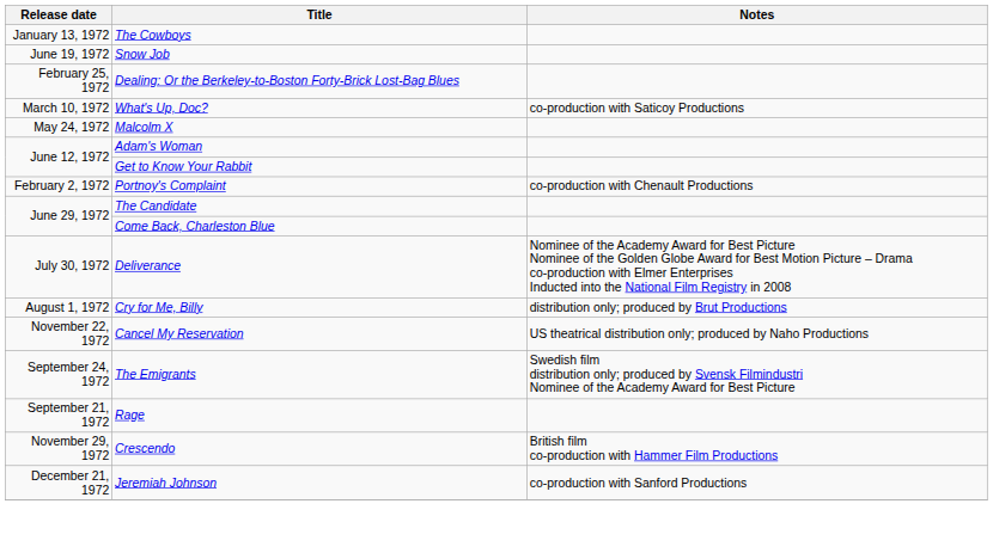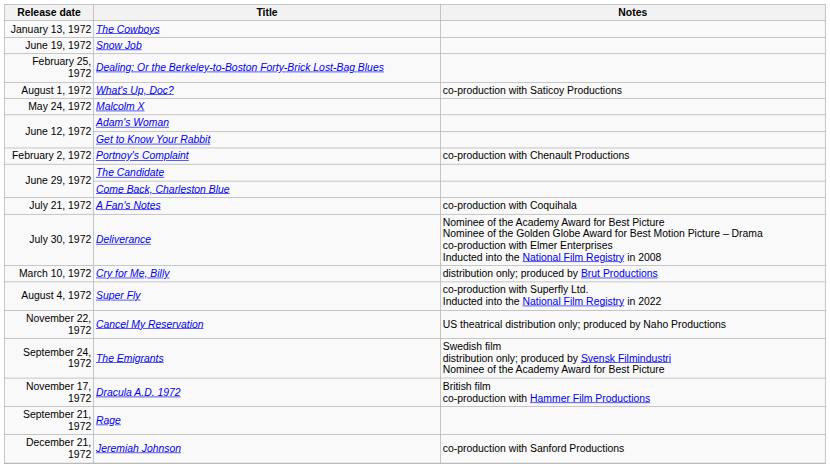 <table class="wikitable sortable" style="width:100%;">
 <tr>
 <th scope="col" style="width:130px;">Release date</th>
 <th>Title</th>
 <th>Notes</th>
 </tr>
 <tr>
 <td style="text-align:right;">January 13, 1972</td>
 <td><em><a href='#'>The Cowboys</a></em></td>
 <td></td>
 </tr>
 <tr>
 <td style="text-align:right;">June 19, 1972</td>
 <td><em><a href='#'>Snow Job</a></em></td>
 <td></td>
 </tr>
 <tr>
 <td style="text-align:right;">February 25, 1972</td>
 <td><em><a href='#'>Dealing: Or the Berkeley-to-Boston Forty-Brick Lost-Bag Blues</a></em></td>
 <td></td>
 </tr>
 <tr>
-<td style="text-align:right;">March 10, 1972</td>
+<td style="text-align:right;">August 1, 1972</td>
 <td><em><a href='#'>What's Up, Doc?</a></em></td>
 <td>co-production with Saticoy Productions</td>
 </tr>
 <tr>
 <td style="text-align:right;">May 24, 1972</td>
 <td><em><a href='#'>Malcolm X</a></em></td>
 <td></td>
 </tr>
 <tr>
 <td style="text-align:right;" rowspan="2">June 12, 1972</td>
 <td><em><a href='#'>Adam's Woman</a></em></td>
 <td></td>
 </tr>
 <tr>
 <td><em><a href='#'>Get to Know Your Rabbit</a></em></td>
 <td></td>
 </tr>
 <tr>
 <td style="text-align:right;">February 2, 1972</td>
 <td><em><a href='#'>Portnoy's Complaint</a></em></td>
 <td>co-production with Chenault Productions</td>
 </tr>
 <tr>
 <td style="text-align:right;" rowspan="2">June 29, 1972</td>
 <td><em><a href='#'>The Candidate</a></em></td>
 <td></td>
 </tr>
 <tr>
 <td><em><a href='#'>Come Back, Charleston Blue</a></em></td>
 <td></td>
 </tr>
 <tr>
+<td style="text-align:right;">July 21, 1972</td>
+<td><em><a href='#'> A Fan's Notes</a></em></td>
+<td>co-production with Coquihala</td>
+</tr>
+<tr>
 <td style="text-align:right;">July 30, 1972</td>
 <td><em><a href='#'>Deliverance</a></em></td>
 <td>Nominee of the Academy Award for Best Picture<br>Nominee of the Golden Globe Award for Best Motion Picture – Drama<br>co-production with Elmer Enterprises<br>Inducted into the <a href='#'>National Film Registry</a> in 2008</td>
 </tr>
 <tr>
-<td style="text-align:right;">August 1, 1972</td>
+<td style="text-align:right;">March 10, 1972</td>
 <td><em><a href='#'>Cry for Me, Billy</a></em></td>
 <td>distribution only; produced by <a href='#'>Brut Productions</a></td>
+</tr>
+<tr>
+<td style="text-align:right;">August 4, 1972</td>
+<td><em><a href='#'>Super Fly</a></em></td>
+<td>co-production with Superfly Ltd.<br>Inducted into the <a href='#'>National Film Registry</a> in 2022</td>
 </tr>
 <tr>
 <td style="text-align:right;">November 22, 1972</td>
 <td><em><a href='#'>Cancel My Reservation</a></em></td>
 <td>US theatrical distribution only; produced by Naho Productions</td>
 </tr>
 <tr>
 <td style="text-align:right;">September 24, 1972</td>
 <td><em><a href='#'>The Emigrants</a></em></td>
 <td>Swedish film<br>distribution only; produced by <a href='#'>Svensk Filmindustri</a><br>Nominee of the Academy Award for Best Picture</td>
 </tr>
 <tr>
+<td style="text-align:right;">November 17, 1972</td>
+<td><em><a href='#'>Dracula A.D. 1972</a></em></td>
+<td>British film<br>co-production with <a href='#'>Hammer Film Productions</a></td>
+</tr>
+<tr>
 <td style="text-align:right;">September 21, 1972</td>
 <td><em><a href='#'>Rage</a></em></td>
 <td></td>
-</tr>
-<tr>
-<td style="text-align:right;">November 29, 1972</td>
-<td><em><a href='#'>Crescendo</a></em></td>
-<td>British film<br>co-production with <a href='#'>Hammer Film Productions</a></td>
 </tr>
 <tr>
 <td style="text-align:right;">December 21, 1972</td>
 <td><em><a href='#'>Jeremiah Johnson</a></em></td>
 <td>co-production with Sanford Productions</td>
 </tr>
 <tr>
 </tr>
 </table>
